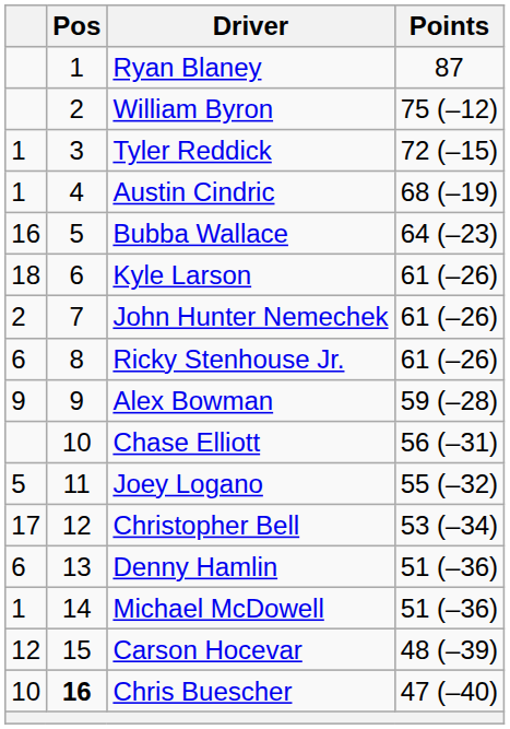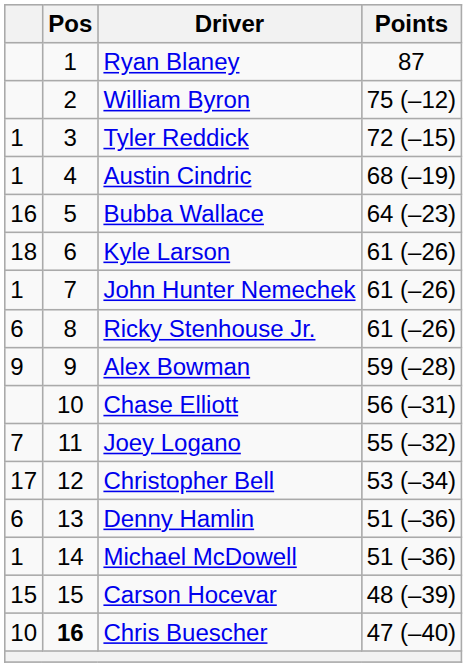 <table class="wikitable" style="font-size: 95%;">
 <tr>
 <th></th>
 <th>Pos</th>
 <th>Driver</th>
 <th>Points</th>
 </tr>
 <tr>
 <td align="left"></td>
 <td style="text-align:center;">1</td>
 <td><a href='#'>Ryan Blaney</a></td>
 <td style="text-align:center;">87</td>
 </tr>
 <tr>
 <td align="left"></td>
 <td style="text-align:center;">2</td>
 <td><a href='#'>William Byron</a></td>
 <td style="text-align:center;">75 (–12)</td>
 </tr>
 <tr>
 <td align="left"> 1</td>
 <td style="text-align:center;">3</td>
 <td><a href='#'>Tyler Reddick</a></td>
 <td style="text-align:center;">72 (–15)</td>
 </tr>
 <tr>
 <td align="left"> 1</td>
 <td style="text-align:center;">4</td>
 <td><a href='#'>Austin Cindric</a></td>
 <td style="text-align:center;">68 (–19)</td>
 </tr>
 <tr>
 <td align="left"> 16</td>
 <td style="text-align:center;">5</td>
 <td><a href='#'>Bubba Wallace</a></td>
 <td style="text-align:center;">64 (–23)</td>
 </tr>
 <tr>
 <td align="left"> 18</td>
 <td style="text-align:center;">6</td>
 <td><a href='#'>Kyle Larson</a></td>
 <td style="text-align:center;">61 (–26)</td>
 </tr>
 <tr>
-<td align="left"> 2</td>
+<td align="left"> 1</td>
 <td style="text-align:center;">7</td>
 <td><a href='#'>John Hunter Nemechek</a></td>
 <td style="text-align:center;">61 (–26)</td>
 </tr>
 <tr>
 <td align="left"> 6</td>
 <td style="text-align:center;">8</td>
 <td><a href='#'>Ricky Stenhouse Jr.</a></td>
 <td style="text-align:center;">61 (–26)</td>
 </tr>
 <tr>
 <td align="left"> 9</td>
 <td style="text-align:center;">9</td>
 <td><a href='#'>Alex Bowman</a></td>
 <td style="text-align:center;">59 (–28)</td>
 </tr>
 <tr>
 <td align="left"></td>
 <td style="text-align:center;">10</td>
 <td><a href='#'>Chase Elliott</a></td>
 <td style="text-align:center;">56 (–31)</td>
 </tr>
 <tr>
-<td align="left"> 5</td>
+<td align="left"> 7</td>
 <td style="text-align:center;">11</td>
 <td><a href='#'>Joey Logano</a></td>
 <td style="text-align:center;">55 (–32)</td>
 </tr>
 <tr>
 <td align="left"> 17</td>
 <td style="text-align:center;">12</td>
 <td><a href='#'>Christopher Bell</a></td>
 <td style="text-align:center;">53 (–34)</td>
 </tr>
 <tr>
 <td align="left"> 6</td>
 <td style="text-align:center;">13</td>
 <td><a href='#'>Denny Hamlin</a></td>
 <td style="text-align:center;">51 (–36)</td>
 </tr>
 <tr>
 <td align="left"> 1</td>
 <td style="text-align:center;">14</td>
 <td><a href='#'>Michael McDowell</a></td>
 <td style="text-align:center;">51 (–36)</td>
 </tr>
 <tr>
-<td align="left"> 12</td>
+<td align="left"> 15</td>
 <td style="text-align:center;">15</td>
 <td><a href='#'>Carson Hocevar</a></td>
 <td style="text-align:center;">48 (–39)</td>
 </tr>
 <tr>
 <td align="left"> 10</td>
 <td style="text-align:center;"><strong>16</strong></td>
 <td><a href='#'>Chris Buescher</a></td>
 <td style="text-align:center;">47 (–40)</td>
 </tr>
 <tr class="sortbottom">
 <th colspan="9"></th>
 </tr>
 </table>
